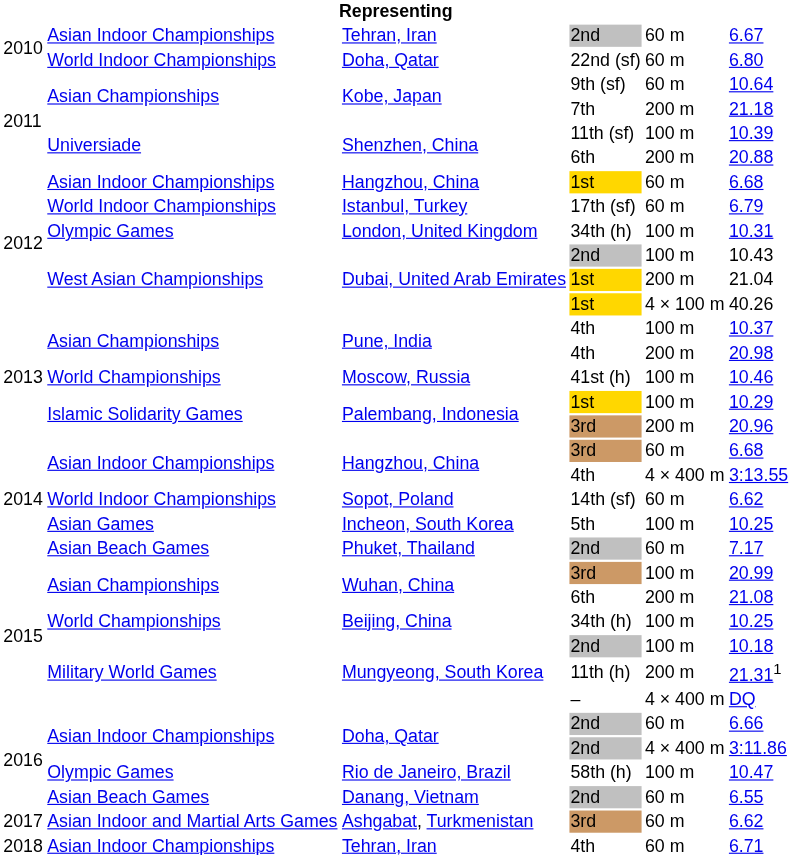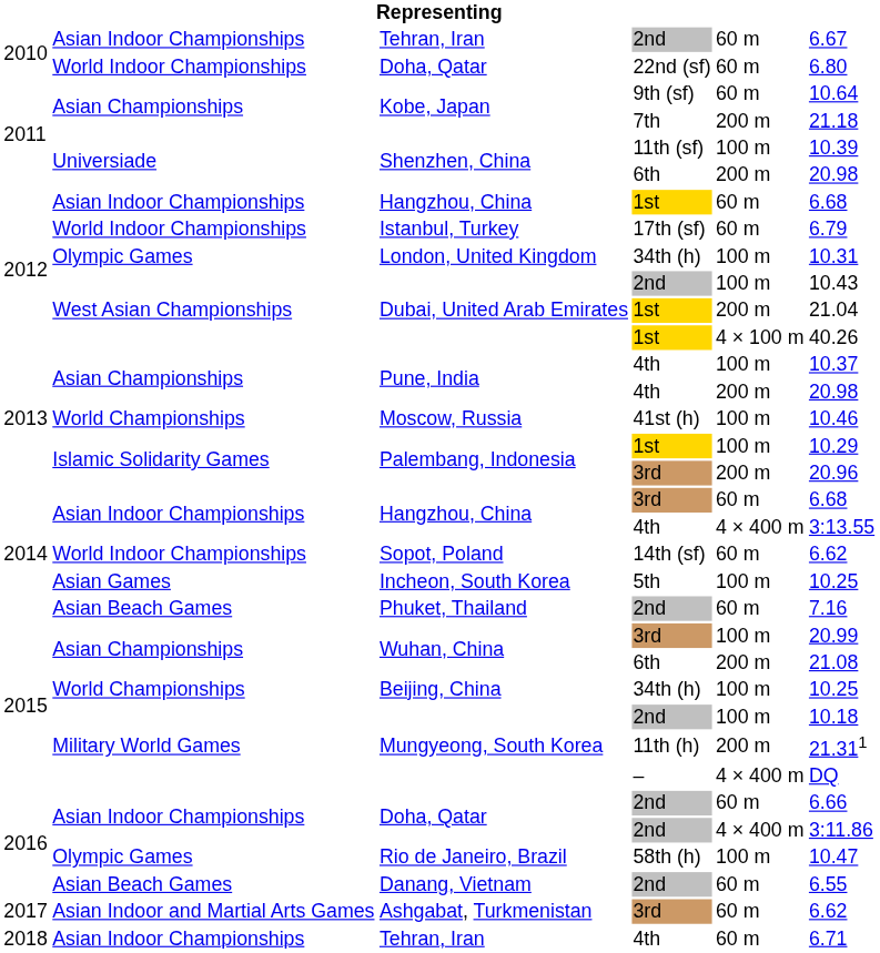 <table>
 <tr>
 <th colspan="6">Representing </th>
 </tr>
 <tr>
 <td rowspan=2>2010</td>
 <td><a href='#'>Asian Indoor Championships</a></td>
 <td><a href='#'>Tehran, Iran</a></td>
 <td bgcolor=silver>2nd</td>
 <td>60 m</td>
 <td><a href='#'>6.67</a></td>
 </tr>
 <tr>
 <td><a href='#'>World Indoor Championships</a></td>
 <td><a href='#'>Doha, Qatar</a></td>
 <td>22nd (sf)</td>
 <td>60 m</td>
 <td><a href='#'>6.80</a></td>
 </tr>
 <tr>
 <td rowspan=4>2011</td>
 <td rowspan=2><a href='#'>Asian Championships</a></td>
 <td rowspan=2><a href='#'>Kobe, Japan</a></td>
 <td>9th (sf)</td>
 <td>60 m</td>
 <td><a href='#'>10.64</a></td>
 </tr>
 <tr>
 <td>7th</td>
 <td>200 m</td>
 <td><a href='#'>21.18</a></td>
 </tr>
 <tr>
 <td rowspan=2><a href='#'>Universiade</a></td>
 <td rowspan=2><a href='#'>Shenzhen, China</a></td>
 <td>11th (sf)</td>
 <td>100 m</td>
 <td><a href='#'>10.39</a></td>
 </tr>
 <tr>
 <td>6th</td>
 <td>200 m</td>
-<td><a href='#'>20.88</a></td>
+<td><a href='#'>20.98</a></td>
 </tr>
 <tr>
 <td rowspan=6>2012</td>
 <td><a href='#'>Asian Indoor Championships</a></td>
 <td><a href='#'>Hangzhou, China</a></td>
 <td bgcolor=gold>1st</td>
 <td>60 m</td>
 <td><a href='#'>6.68</a></td>
 </tr>
 <tr>
 <td><a href='#'>World Indoor Championships</a></td>
 <td><a href='#'>Istanbul, Turkey</a></td>
 <td>17th (sf)</td>
 <td>60 m</td>
 <td><a href='#'>6.79</a></td>
 </tr>
 <tr>
 <td><a href='#'>Olympic Games</a></td>
 <td><a href='#'>London, United Kingdom</a></td>
 <td>34th (h)</td>
 <td>100 m</td>
 <td><a href='#'>10.31</a></td>
 </tr>
 <tr>
 <td rowspan=3><a href='#'>West Asian Championships</a></td>
 <td rowspan=3><a href='#'>Dubai, United Arab Emirates</a></td>
 <td bgcolor=silver>2nd</td>
 <td>100 m</td>
 <td>10.43</td>
 </tr>
 <tr>
 <td bgcolor=gold>1st</td>
 <td>200 m</td>
 <td>21.04</td>
 </tr>
 <tr>
 <td bgcolor=gold>1st</td>
 <td>4 × 100 m</td>
 <td>40.26</td>
 </tr>
 <tr>
 <td rowspan=5>2013</td>
 <td rowspan=2><a href='#'>Asian Championships</a></td>
 <td rowspan=2><a href='#'>Pune, India</a></td>
 <td>4th</td>
 <td>100 m</td>
 <td><a href='#'>10.37</a></td>
 </tr>
 <tr>
 <td>4th</td>
 <td>200 m</td>
 <td><a href='#'>20.98</a></td>
 </tr>
 <tr>
 <td><a href='#'>World Championships</a></td>
 <td><a href='#'>Moscow, Russia</a></td>
 <td>41st (h)</td>
 <td>100 m</td>
 <td><a href='#'>10.46</a></td>
 </tr>
 <tr>
 <td rowspan=2><a href='#'>Islamic Solidarity Games</a></td>
 <td rowspan=2><a href='#'>Palembang, Indonesia</a></td>
 <td bgcolor=gold>1st</td>
 <td>100 m</td>
 <td><a href='#'>10.29</a></td>
 </tr>
 <tr>
 <td bgcolor=cc9966>3rd</td>
 <td>200 m</td>
 <td><a href='#'>20.96</a></td>
 </tr>
 <tr>
 <td rowspan=5>2014</td>
 <td rowspan=2><a href='#'>Asian Indoor Championships</a></td>
 <td rowspan=2><a href='#'>Hangzhou, China</a></td>
 <td bgcolor=cc9966>3rd</td>
 <td>60 m</td>
 <td><a href='#'>6.68</a></td>
 </tr>
 <tr>
 <td>4th</td>
 <td>4 × 400 m</td>
 <td><a href='#'>3:13.55</a></td>
 </tr>
 <tr>
 <td><a href='#'>World Indoor Championships</a></td>
 <td><a href='#'>Sopot, Poland</a></td>
 <td>14th (sf)</td>
 <td>60 m</td>
 <td><a href='#'>6.62</a></td>
 </tr>
 <tr>
 <td><a href='#'>Asian Games</a></td>
 <td><a href='#'>Incheon, South Korea</a></td>
 <td>5th</td>
 <td>100 m</td>
 <td><a href='#'>10.25</a></td>
 </tr>
 <tr>
 <td><a href='#'>Asian Beach Games</a></td>
 <td><a href='#'>Phuket, Thailand</a></td>
 <td bgcolor=silver>2nd</td>
 <td>60 m</td>
-<td><a href='#'>7.17</a></td>
+<td><a href='#'>7.16</a></td>
 </tr>
 <tr>
 <td rowspan=6>2015</td>
 <td rowspan=2><a href='#'>Asian Championships</a></td>
 <td rowspan=2><a href='#'>Wuhan, China</a></td>
 <td bgcolor=cc9966>3rd</td>
 <td>100 m</td>
 <td><a href='#'>20.99</a></td>
 </tr>
 <tr>
 <td>6th</td>
 <td>200 m</td>
 <td><a href='#'>21.08</a></td>
 </tr>
 <tr>
 <td><a href='#'>World Championships</a></td>
 <td><a href='#'>Beijing, China</a></td>
 <td>34th (h)</td>
 <td>100 m</td>
 <td><a href='#'>10.25</a></td>
 </tr>
 <tr>
 <td rowspan=3><a href='#'>Military World Games</a></td>
 <td rowspan=3><a href='#'>Mungyeong, South Korea</a></td>
 <td bgcolor=silver>2nd</td>
 <td>100 m</td>
 <td><a href='#'>10.18</a></td>
 </tr>
 <tr>
 <td>11th (h)</td>
 <td>200 m</td>
 <td><a href='#'>21.31</a><sup>1</sup></td>
 </tr>
 <tr>
 <td>–</td>
 <td>4 × 400 m</td>
 <td><a href='#'>DQ</a></td>
 </tr>
 <tr>
 <td rowspan=4>2016</td>
 <td rowspan=2><a href='#'>Asian Indoor Championships</a></td>
 <td rowspan=2><a href='#'>Doha, Qatar</a></td>
 <td bgcolor=silver>2nd</td>
 <td>60 m</td>
 <td><a href='#'>6.66</a></td>
 </tr>
 <tr>
 <td bgcolor=silver>2nd</td>
 <td>4 × 400 m</td>
 <td><a href='#'>3:11.86</a></td>
 </tr>
 <tr>
 <td><a href='#'>Olympic Games</a></td>
 <td><a href='#'>Rio de Janeiro, Brazil</a></td>
 <td>58th (h)</td>
 <td>100 m</td>
 <td><a href='#'>10.47</a></td>
 </tr>
 <tr>
 <td><a href='#'>Asian Beach Games</a></td>
 <td><a href='#'>Danang, Vietnam</a></td>
 <td bgcolor=silver>2nd</td>
 <td>60 m</td>
 <td><a href='#'>6.55</a></td>
 </tr>
 <tr>
 <td>2017</td>
 <td><a href='#'>Asian Indoor and Martial Arts Games</a></td>
 <td><a href='#'>Ashgabat</a>, <a href='#'>Turkmenistan</a></td>
 <td bgcolor=cc9966>3rd</td>
 <td>60 m</td>
 <td><a href='#'>6.62</a></td>
 </tr>
 <tr>
 <td>2018</td>
 <td><a href='#'>Asian Indoor Championships</a></td>
 <td><a href='#'>Tehran, Iran</a></td>
 <td>4th</td>
 <td>60 m</td>
 <td><a href='#'>6.71</a></td>
 </tr>
 </table>
